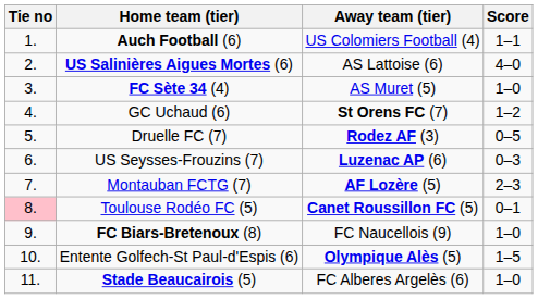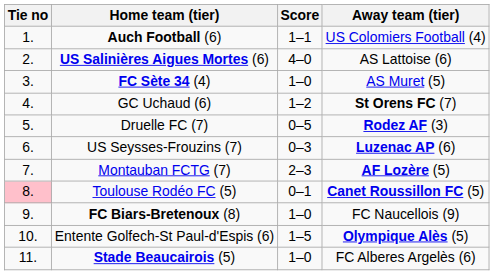 <table class="wikitable" style="text-align: center">
 <tr>
 <th>Tie no</th>
 <th>Home team (tier)</th>
+<th>Score</th>
 <th>Away team (tier)</th>
-<th>Score</th>
 </tr>
 <tr>
 <td>1.</td>
 <td><strong>Auch Football</strong> (6)</td>
+<td>1–1 </td>
 <td><a href='#'>US Colomiers Football</a> (4)</td>
-<td>1–1 </td>
 </tr>
 <tr>
 <td>2.</td>
 <td><strong><a href='#'>US Salinières Aigues Mortes</a></strong> (6)</td>
+<td>4–0</td>
 <td>AS Lattoise (6)</td>
-<td>4–0</td>
 </tr>
 <tr>
 <td>3.</td>
 <td><strong><a href='#'>FC Sète 34</a></strong> (4)</td>
+<td>1–0</td>
 <td><a href='#'>AS Muret</a> (5)</td>
-<td>1–0</td>
 </tr>
 <tr>
 <td>4.</td>
 <td>GC Uchaud (6)</td>
+<td>1–2 </td>
 <td><strong>St Orens FC</strong> (7)</td>
-<td>1–2 </td>
 </tr>
 <tr>
 <td>5.</td>
 <td>Druelle FC (7)</td>
+<td>0–5</td>
 <td><strong><a href='#'>Rodez AF</a></strong> (3)</td>
-<td>0–5</td>
 </tr>
 <tr>
 <td>6.</td>
 <td>US Seysses-Frouzins (7)</td>
+<td>0–3</td>
 <td><strong><a href='#'>Luzenac AP</a></strong> (6)</td>
-<td>0–3</td>
 </tr>
 <tr>
 <td>7.</td>
 <td><a href='#'>Montauban FCTG</a> (7)</td>
+<td>2–3</td>
 <td><strong><a href='#'>AF Lozère</a></strong> (5)</td>
-<td>2–3</td>
 </tr>
 <tr>
 <td style="background: pink;">8.</td>
 <td><a href='#'>Toulouse Rodéo FC</a> (5)</td>
+<td>0–1 </td>
 <td><strong><a href='#'>Canet Roussillon FC</a></strong> (5)</td>
-<td>0–1 </td>
 </tr>
 <tr>
 <td>9.</td>
 <td><strong>FC Biars-Bretenoux</strong> (8)</td>
+<td>1–0</td>
 <td>FC Naucellois (9)</td>
-<td>1–0</td>
 </tr>
 <tr>
 <td>10.</td>
 <td>Entente Golfech-St Paul-d'Espis (6)</td>
+<td>1–5</td>
 <td><strong><a href='#'>Olympique Alès</a></strong> (5)</td>
-<td>1–5</td>
 </tr>
 <tr>
 <td>11.</td>
 <td><strong><a href='#'>Stade Beaucairois</a></strong> (5)</td>
+<td>1–0</td>
 <td>FC Alberes Argelès (6)</td>
-<td>1–0</td>
 </tr>
 </table>
